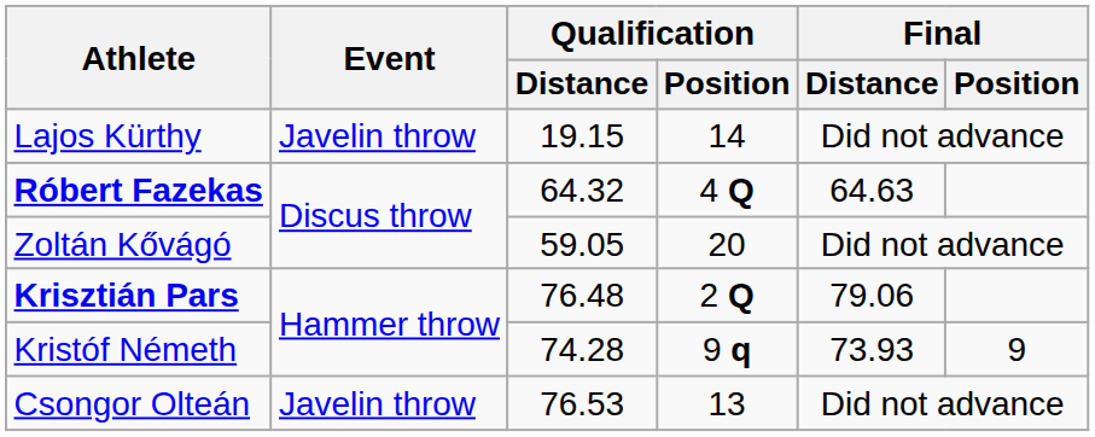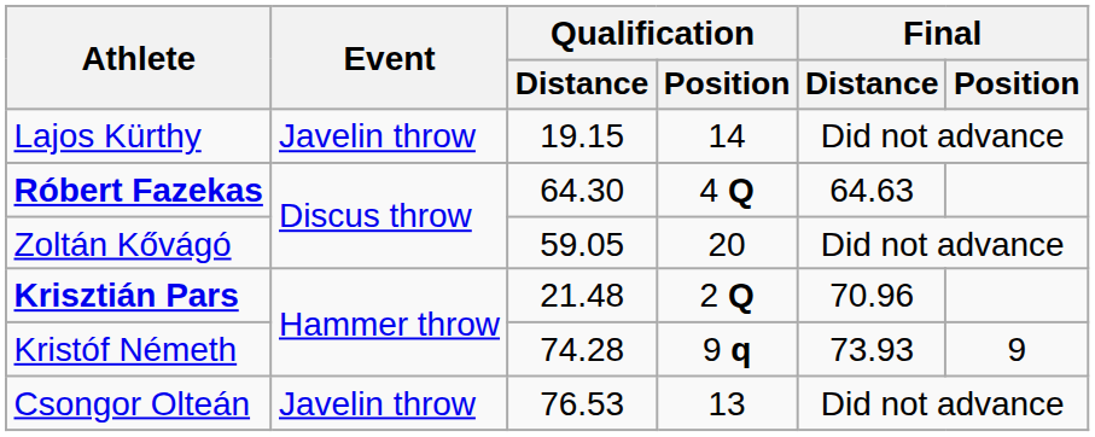 <table class=wikitable style=font-size:90%>
 <tr>
 <th rowspan=2>Athlete</th>
 <th rowspan=2>Event</th>
 <th colspan=2>Qualification</th>
 <th colspan=2>Final</th>
 </tr>
 <tr style=font-size:95%>
 <th>Distance</th>
 <th>Position</th>
 <th>Distance</th>
 <th>Position</th>
 </tr>
 <tr align=center>
 <td align=left><a href='#'>Lajos Kürthy</a></td>
 <td align=left><a href='#'>Javelin throw</a></td>
 <td>19.15</td>
 <td>14</td>
 <td colspan=2>Did not advance</td>
 </tr>
 <tr align=center>
 <td align=left><strong><a href='#'>Róbert Fazekas</a></strong></td>
 <td align=left rowspan=2><a href='#'>Discus throw</a></td>
-<td>64.32</td>
+<td>64.30</td>
 <td>4 <strong>Q</strong></td>
 <td>64.63</td>
 <td></td>
 </tr>
 <tr align=center>
 <td align=left><a href='#'>Zoltán Kővágó</a></td>
 <td>59.05</td>
 <td>20</td>
 <td colspan=2>Did not advance</td>
 </tr>
 <tr align=center>
 <td align=left><strong><a href='#'>Krisztián Pars</a></strong></td>
 <td align=left rowspan=2><a href='#'>Hammer throw</a></td>
-<td>76.48</td>
+<td>21.48</td>
 <td>2 <strong>Q</strong></td>
-<td>79.06</td>
+<td>70.96</td>
 <td></td>
 </tr>
 <tr align=center>
 <td align=left><a href='#'>Kristóf Németh</a></td>
 <td>74.28</td>
 <td>9 <strong>q</strong></td>
 <td>73.93</td>
 <td>9</td>
 </tr>
 <tr align=center>
 <td align=left><a href='#'>Csongor Olteán</a></td>
 <td align=left><a href='#'>Javelin throw</a></td>
 <td>76.53</td>
 <td>13</td>
 <td colspan=2>Did not advance</td>
 </tr>
 </table>
